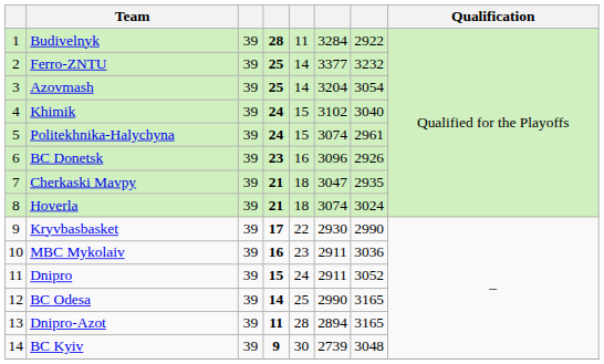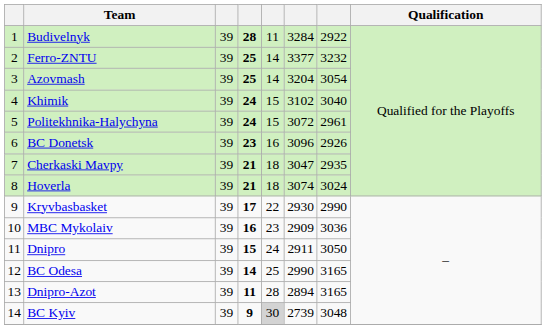 <table class="wikitable" style="text-align: center;">
 <tr>
 <th width=15></th>
 <th width=220>Team</th>
 <th width=20></th>
 <th width=20></th>
 <th width=20></th>
 <th width=20></th>
 <th width=20></th>
 <th width=220>Qualification</th>
 </tr>
 <tr bgcolor=D0F0C0>
 <td>1</td>
 <td align="left"><a href='#'>Budivelnyk</a></td>
 <td>39</td>
 <td><strong>28</strong></td>
 <td>11</td>
 <td>3284</td>
 <td>2922</td>
 <td rowspan=8 align="center">Qualified for the Playoffs</td>
 </tr>
 <tr bgcolor=D0F0C0>
 <td>2</td>
 <td align="left"><a href='#'>Ferro-ZNTU</a></td>
 <td>39</td>
 <td><strong>25</strong></td>
 <td>14</td>
 <td>3377</td>
 <td>3232</td>
 </tr>
 <tr bgcolor=D0F0C0>
 <td>3</td>
 <td align="left"><a href='#'>Azovmash</a></td>
 <td>39</td>
 <td><strong>25</strong></td>
 <td>14</td>
 <td>3204</td>
 <td>3054</td>
 </tr>
 <tr bgcolor=D0F0C0>
 <td>4</td>
 <td align="left"><a href='#'>Khimik</a></td>
 <td>39</td>
 <td><strong>24</strong></td>
 <td>15</td>
 <td>3102</td>
 <td>3040</td>
 </tr>
 <tr bgcolor=D0F0C0>
 <td>5</td>
 <td align="left"><a href='#'>Politekhnika-Halychyna</a></td>
 <td>39</td>
 <td><strong>24</strong></td>
 <td>15</td>
-<td>3074</td>
+<td>3072</td>
 <td>2961</td>
 </tr>
 <tr bgcolor=D0F0C0>
 <td>6</td>
 <td align="left"><a href='#'>BC Donetsk</a></td>
 <td>39</td>
 <td><strong>23</strong></td>
 <td>16</td>
 <td>3096</td>
 <td>2926</td>
 </tr>
 <tr bgcolor=D0F0C0>
 <td>7</td>
 <td align="left"><a href='#'>Cherkaski Mavpy</a></td>
 <td>39</td>
 <td><strong>21</strong></td>
 <td>18</td>
 <td>3047</td>
 <td>2935</td>
 </tr>
 <tr bgcolor=D0F0C0>
 <td>8</td>
 <td align="left"><a href='#'>Hoverla</a></td>
 <td>39</td>
 <td><strong>21</strong></td>
 <td>18</td>
 <td>3074</td>
 <td>3024</td>
 </tr>
 <tr bgcolor=>
 <td>9</td>
 <td align="left"><a href='#'>Kryvbasbasket</a></td>
 <td>39</td>
 <td><strong>17</strong></td>
 <td>22</td>
 <td>2930</td>
 <td>2990</td>
 <td rowspan=6 align=center>–</td>
 </tr>
 <tr bgcolor=>
 <td>10</td>
 <td align="left"><a href='#'>MBC Mykolaiv</a></td>
 <td>39</td>
 <td><strong>16</strong></td>
 <td>23</td>
-<td>2911</td>
+<td>2909</td>
 <td>3036</td>
 </tr>
 <tr bgcolor=>
 <td>11</td>
 <td align="left"><a href='#'>Dnipro</a></td>
 <td>39</td>
 <td><strong>15</strong></td>
 <td>24</td>
 <td>2911</td>
-<td>3052</td>
+<td>3050</td>
 </tr>
 <tr bgcolor=>
 <td>12</td>
 <td align="left"><a href='#'>BC Odesa</a></td>
 <td>39</td>
 <td><strong>14</strong></td>
 <td>25</td>
 <td>2990</td>
 <td>3165</td>
 </tr>
 <tr bgcolor=>
 <td>13</td>
 <td align="left"><a href='#'>Dnipro-Azot</a></td>
 <td>39</td>
 <td><strong>11</strong></td>
 <td>28</td>
 <td>2894</td>
 <td>3165</td>
 </tr>
 <tr>
 <td>14</td>
 <td align="left"><a href='#'>BC Kyiv</a></td>
 <td>39</td>
 <td><strong>9</strong></td>
-<td>30</td>
+<td style="background: lightgrey;">30</td>
 <td>2739</td>
 <td>3048</td>
 </tr>
 <tr>
 </tr>
 </table>
